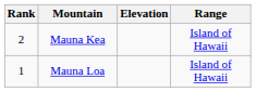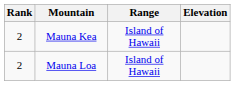 <table class="wikitable">
 <tr>
 <th>Rank</th>
 <th width=100>Mountain</th>
+<th width=100>Range</th>
 <th>Elevation</th>
-<th width=100>Range</th>
 </tr>
 <tr align=center>
 <td>2</td>
 <td><a href='#'>Mauna Kea</a></td>
+<td><a href='#'>Island of Hawaii</a></td>
 <td></td>
-<td><a href='#'>Island of Hawaii</a></td>
 </tr>
 <tr align=center>
-<td>1</td>
+<td>2</td>
 <td><a href='#'>Mauna Loa</a></td>
+<td><a href='#'>Island of Hawaii</a></td>
 <td></td>
-<td><a href='#'>Island of Hawaii</a></td>
 </tr>
 </table>
